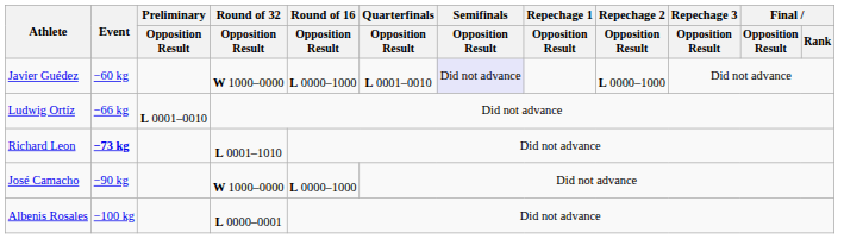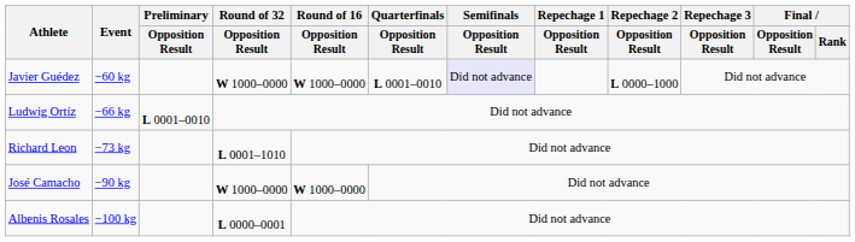 <table class="wikitable" style="font-size:90%">
 <tr>
 <th rowspan="2">Athlete</th>
 <th rowspan="2">Event</th>
 <th>Preliminary</th>
 <th>Round of 32</th>
 <th>Round of 16</th>
 <th>Quarterfinals</th>
 <th>Semifinals</th>
 <th>Repechage 1</th>
 <th>Repechage 2</th>
 <th>Repechage 3</th>
 <th colspan=2>Final / </th>
 </tr>
 <tr style="font-size:95%">
 <th>Opposition<br>Result</th>
 <th>Opposition<br>Result</th>
 <th>Opposition<br>Result</th>
 <th>Opposition<br>Result</th>
 <th>Opposition<br>Result</th>
 <th>Opposition<br>Result</th>
 <th>Opposition<br>Result</th>
 <th>Opposition<br>Result</th>
 <th>Opposition<br>Result</th>
 <th>Rank</th>
 </tr>
 <tr align=center>
 <td align=left><a href='#'>Javier Guédez</a></td>
 <td align=left><a href='#'>−60 kg</a></td>
 <td></td>
 <td><br><strong>W</strong> 1000–0000</td>
-<td><br><strong>L</strong> 0000–1000</td>
+<td><br><strong>W</strong> 1000–0000</td>
 <td><br><strong>L</strong> 0001–0010</td>
 <td style="background: lavender;">Did not advance</td>
 <td></td>
 <td><br><strong>L</strong> 0000–1000</td>
 <td colspan=3>Did not advance</td>
 </tr>
 <tr align=center>
 <td align=left><a href='#'>Ludwig Ortíz</a></td>
 <td align=left><a href='#'>−66 kg</a></td>
 <td><br><strong>L</strong>  0001–0010</td>
 <td colspan=9>Did not advance</td>
 </tr>
 <tr align=center>
 <td align=left><a href='#'>Richard Leon</a></td>
-<td align=left><strong><a href='#'>−73 kg</a></strong></td>
+<td align=left><a href='#'>−73 kg</a></td>
 <td></td>
 <td><br><strong>L</strong> 0001–1010</td>
 <td colspan=8>Did not advance</td>
 </tr>
 <tr align=center>
 <td align=left><a href='#'>José Camacho</a></td>
 <td align=left><a href='#'>−90 kg</a></td>
 <td></td>
 <td><br><strong>W</strong> 1000–0000</td>
-<td><br><strong>L</strong> 0000–1000</td>
+<td><br><strong>W</strong> 1000–0000</td>
 <td colspan=7>Did not advance</td>
 </tr>
 <tr align=center>
 <td align=left><a href='#'>Albenis Rosales</a></td>
 <td align=left><a href='#'>−100 kg</a></td>
 <td></td>
 <td><br><strong>L</strong> 0000–0001</td>
 <td colspan=8>Did not advance</td>
 </tr>
 </table>
